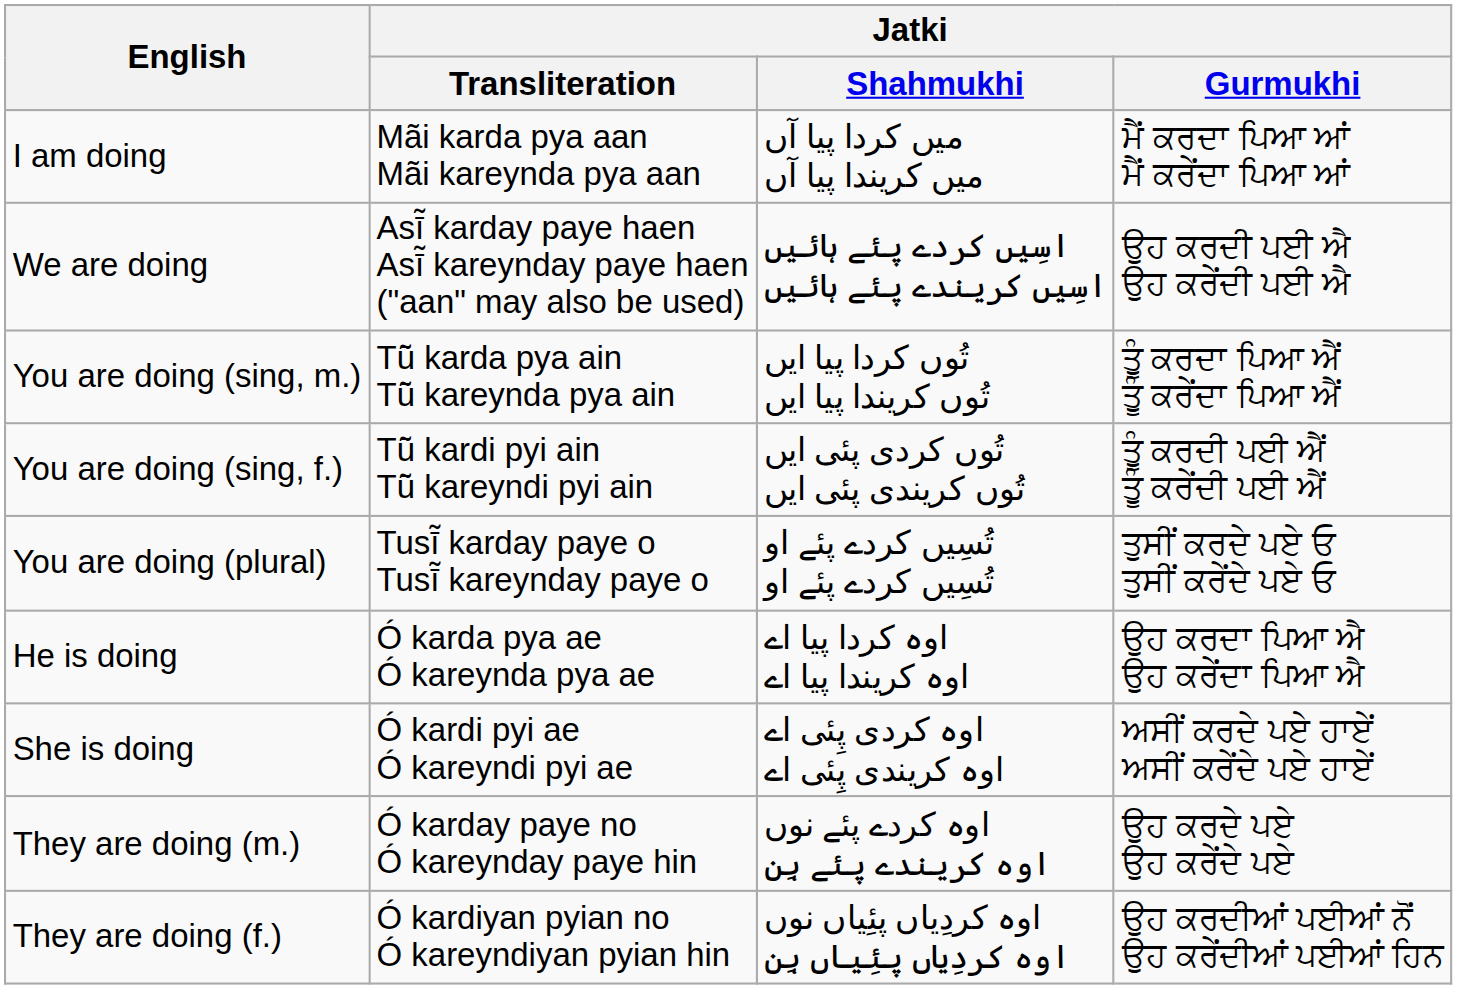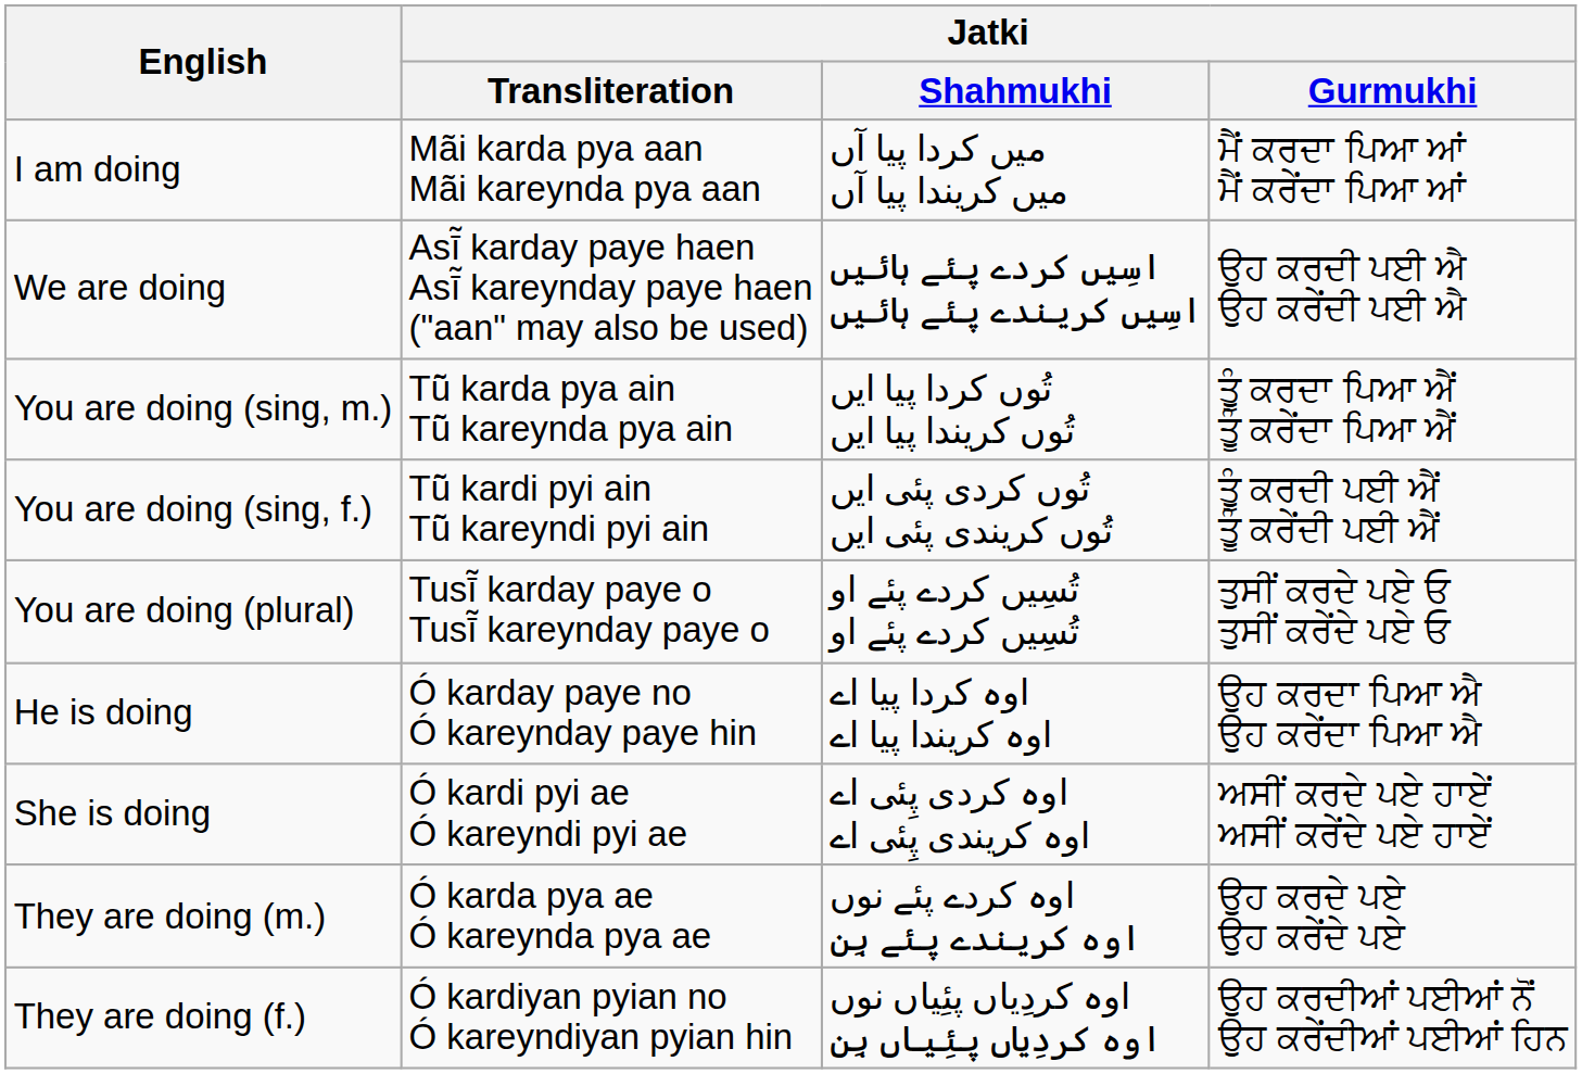 <table class="wikitable">
 <tr>
 <th rowspan="2"><strong>English</strong></th>
 <th colspan="3"><strong>Jatki</strong></th>
 </tr>
 <tr>
 <th><strong>Transliteration</strong></th>
 <th><a href='#'><strong>Shahmukhi</strong></a></th>
 <th><strong><a href='#'>Gurmukhi</a></strong></th>
 </tr>
 <tr>
 <td>I am doing</td>
 <td>Mãi karda pya aan<br>Mãi kareynda pya aan</td>
 <td>میں کردا پیا آں<br>میں کریندا پیا آں</td>
 <td>ਮੈਂ ਕਰਦਾ ਪਿਆ ਆਂ<br>ਮੈਂ ਕਰੇਂਦਾ ਪਿਆ ਆਂ</td>
 </tr>
 <tr>
 <td>We are doing</td>
 <td>Asī̃ karday paye haen<br>Asī̃ kareynday paye haen<br>("aan" may also be used)</td>
 <td>اسِیں کردے پئے ہائیں<br>اسِیں کریندے پئے ہائیں</td>
 <td>ਉਹ ਕਰਦੀ ਪਈ ਐ<br>ਉਹ ਕਰੇਂਦੀ ਪਈ ਐ</td>
 </tr>
 <tr>
 <td>You are doing (sing, m.)</td>
 <td>Tū̃ karda pya ain<br>Tū̃ kareynda pya ain</td>
 <td>تُوں کردا پیا ایں<br>تُوں کریندا پیا ایں</td>
 <td>ਤੂੰ ਕਰਦਾ ਪਿਆ ਐਂ<br>ਤੂੰ ਕਰੇਂਦਾ ਪਿਆ ਐਂ</td>
 </tr>
 <tr>
 <td>You are doing (sing, f.)</td>
 <td>Tū̃ kardi pyi ain<br>Tū̃ kareyndi pyi ain</td>
 <td>تُوں کردی پئی ایں<br>تُوں کریندی پئی ایں</td>
 <td>ਤੂੰ ਕਰਦੀ ਪਈ ਐਂ<br>ਤੂੰ ਕਰੇਂਦੀ ਪਈ ਐਂ</td>
 </tr>
 <tr>
 <td>You are doing (plural)</td>
 <td>Tusī̃ karday paye o<br>Tusī̃ kareynday paye o</td>
 <td>تُسِیں کردے پئے او<br>تُسِیں کردے پئے او</td>
 <td>ਤੁਸੀਂ ਕਰਦੇ ਪਏ ਓ<br>ਤੁਸੀਂ ਕਰੇਂਦੇ ਪਏ ਓ</td>
 </tr>
 <tr>
 <td>He is doing</td>
-<td>Ó karda pya ae<br>Ó kareynda pya ae</td>
+<td>Ó karday paye no<br>Ó kareynday paye hin</td>
 <td>اوہ کردا پیا اے<br>اوہ کریندا پیا اے</td>
 <td>ਉਹ ਕਰਦਾ ਪਿਆ ਐ<br>ਉਹ ਕਰੇਂਦਾ ਪਿਆ ਐ</td>
 </tr>
 <tr>
 <td>She is doing</td>
 <td>Ó kardi pyi ae<br>Ó kareyndi pyi ae</td>
 <td>اوہ کردی پِئی اے<br>اوہ کریندی پِئی اے</td>
 <td>ਅਸੀਂ ਕਰਦੇ ਪਏ ਹਾਏਂ<br>ਅਸੀਂ ਕਰੇਂਦੇ ਪਏ ਹਾਏਂ</td>
 </tr>
 <tr>
 <td>They are doing (m.)</td>
-<td>Ó karday paye no<br>Ó kareynday paye hin</td>
+<td>Ó karda pya ae<br>Ó kareynda pya ae</td>
 <td>اوہ کردے پئے نوں<br>اوہ کریندے پئے ہِن</td>
 <td>ਉਹ ਕਰਦੇ ਪਏ<br>ਉਹ ਕਰੇਂਦੇ ਪਏ</td>
 </tr>
 <tr>
 <td>They are doing (f.)</td>
 <td>Ó kardiyan pyian no<br>Ó kareyndiyan pyian hin</td>
 <td>اوہ کردِیاں پئِیاں نوں<br>اوہ کردِیاں پئِیاں ہِن</td>
 <td>ਉਹ ਕਰਦੀਆਂ ਪਈਆਂ ਨੋਂ<br>ਉਹ ਕਰੇਂਦੀਆਂ ਪਈਆਂ ਹਿਨ</td>
 </tr>
 </table>
